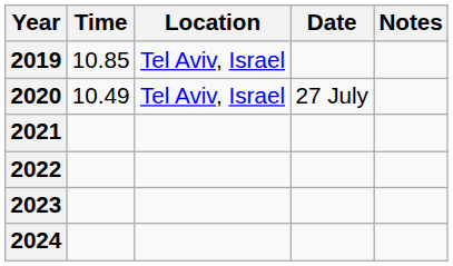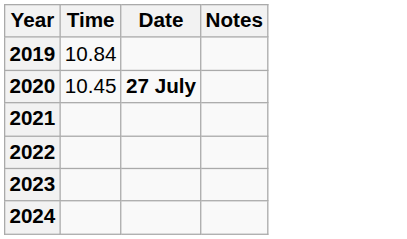 <table class="wikitable">
 <tr>
 <th scope="col">Year</th>
 <th scope="col">Time</th>
-<th scope="col">Location</th>
 <th scope="col">Date</th>
 <th scope="col">Notes</th>
 </tr>
 <tr>
 <th scope="row">2019</th>
-<td>10.85</td>
-<td><a href='#'>Tel Aviv</a>, <a href='#'>Israel</a></td>
+<td>10.84</td>
 <td></td>
 <td></td>
 </tr>
 <tr>
 <th scope="row">2020</th>
-<td>10.49</td>
-<td><a href='#'>Tel Aviv</a>, <a href='#'>Israel</a></td>
-<td>27 July</td>
+<td>10.45</td>
+<td><strong>27 July</strong></td>
 <td></td>
 </tr>
 <tr>
 <th scope="row">2021</th>
-<td></td>
 <td></td>
 <td></td>
 <td></td>
 </tr>
 <tr>
 <th scope="row">2022</th>
 <td></td>
 <td></td>
 <td></td>
-<td></td>
 </tr>
 <tr>
 <th scope="row">2023</th>
-<td></td>
 <td></td>
 <td></td>
 <td></td>
 </tr>
 <tr>
 <th scope="row">2024</th>
 <td></td>
 <td></td>
 <td></td>
-<td></td>
 </tr>
 </table>
